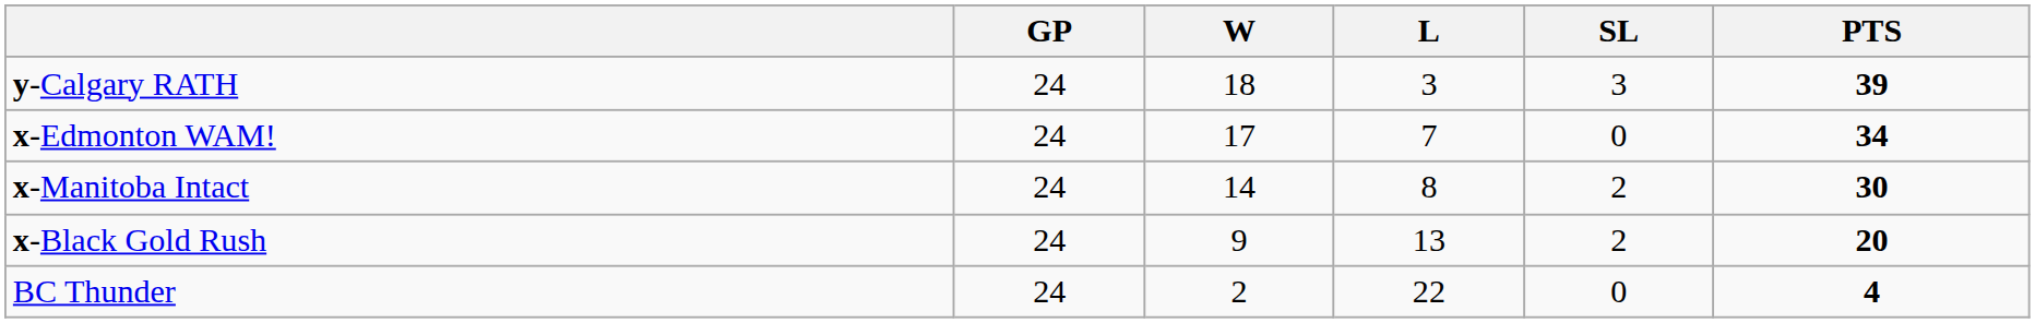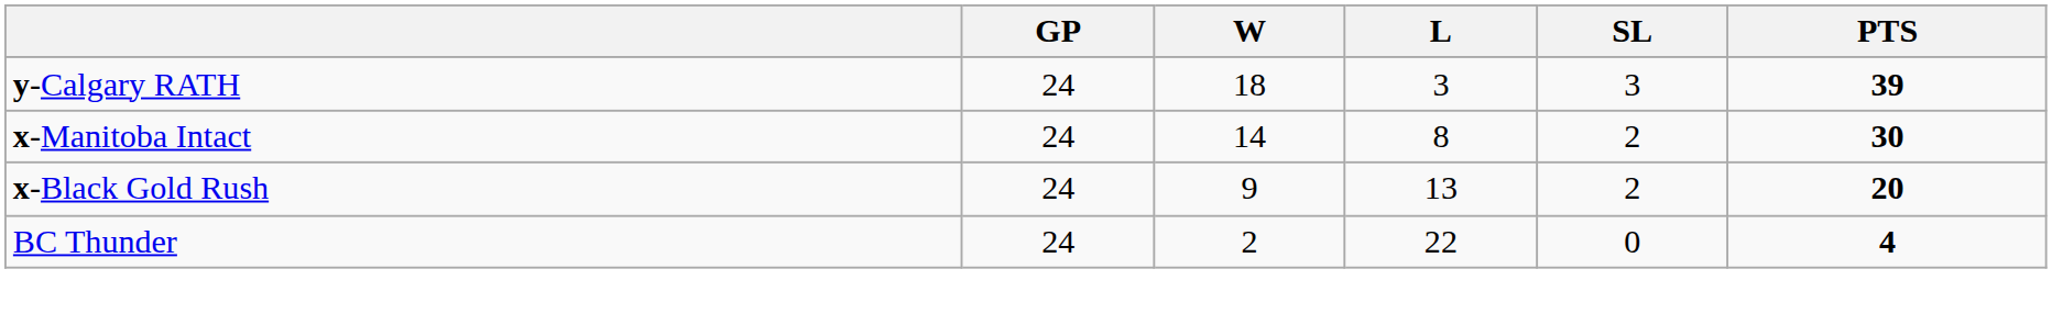 <table class="wikitable" style="text-align:center">
 <tr>
 <th bgcolor="#DDDDFF" width="15%"></th>
 <th bgcolor="#DDDDFF" width="3%">GP</th>
 <th bgcolor="#DDDDFF" width="3%">W</th>
 <th bgcolor="#DDDDFF" width="3%">L</th>
 <th bgcolor="#DDDDFF" width="3%">SL</th>
 <th bgcolor="#DDDDFF" width="5%">PTS</th>
 </tr>
 <tr>
 <td align=left><strong>y</strong>-<a href='#'>Calgary RATH</a></td>
 <td>24</td>
 <td>18</td>
 <td>3</td>
 <td>3</td>
 <td><strong>39</strong></td>
-</tr>
-<tr>
-<td align=left><strong>x</strong>-<a href='#'>Edmonton WAM!</a></td>
-<td>24</td>
-<td>17</td>
-<td>7</td>
-<td>0</td>
-<td><strong>34</strong></td>
 </tr>
 <tr>
 <td align=left><strong>x</strong>-<a href='#'>Manitoba Intact</a></td>
 <td>24</td>
 <td>14</td>
 <td>8</td>
 <td>2</td>
 <td><strong>30</strong></td>
 </tr>
 <tr>
 <td align=left><strong>x</strong>-<a href='#'>Black Gold Rush</a></td>
 <td>24</td>
 <td>9</td>
 <td>13</td>
 <td>2</td>
 <td><strong>20</strong></td>
 </tr>
 <tr>
 <td align=left><a href='#'>BC Thunder</a></td>
 <td>24</td>
 <td>2</td>
 <td>22</td>
 <td>0</td>
 <td><strong>4</strong></td>
 </tr>
 </table>
